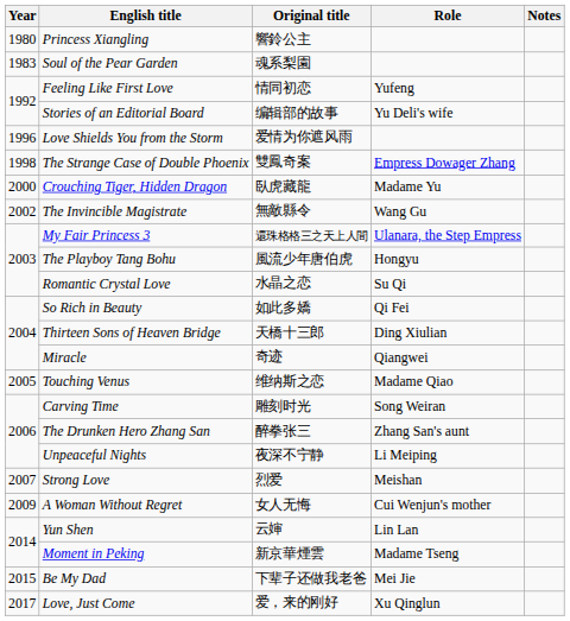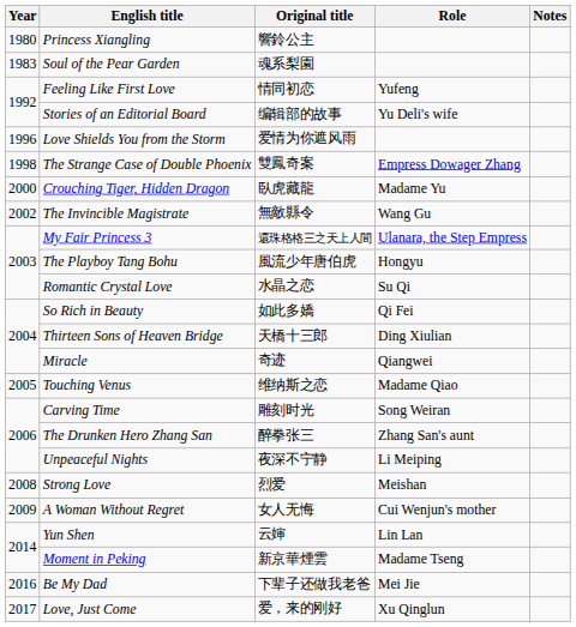 <table class="wikitable sortable">
 <tr>
 <th>Year</th>
 <th>English title</th>
 <th>Original title</th>
 <th>Role</th>
 <th class="unsortable">Notes</th>
 </tr>
 <tr>
 <td>1980</td>
 <td><em>Princess Xiangling</em></td>
 <td>響鈴公主</td>
 <td></td>
 <td></td>
 </tr>
 <tr>
 <td>1983</td>
 <td><em>Soul of the Pear Garden</em></td>
 <td>魂系梨園</td>
 <td></td>
 <td></td>
 </tr>
 <tr>
 <td rowspan=2>1992</td>
 <td><em>Feeling Like First Love</em></td>
 <td>情同初恋</td>
 <td>Yufeng</td>
 <td></td>
 </tr>
 <tr>
 <td><em>Stories of an Editorial Board</em></td>
 <td>编辑部的故事</td>
 <td>Yu Deli's wife</td>
 <td></td>
 </tr>
 <tr>
 <td>1996</td>
 <td><em>Love Shields You from the Storm</em></td>
 <td>爱情为你遮风雨</td>
 <td></td>
 <td></td>
 </tr>
 <tr>
 <td>1998</td>
 <td><em>The Strange Case of Double Phoenix</em></td>
 <td>雙鳳奇案</td>
 <td><a href='#'>Empress Dowager Zhang</a></td>
 <td></td>
 </tr>
 <tr>
 <td>2000</td>
 <td><em><a href='#'>Crouching Tiger, Hidden Dragon</a></em></td>
 <td>臥虎藏龍</td>
 <td>Madame Yu</td>
 <td></td>
 </tr>
 <tr>
 <td>2002</td>
 <td><em>The Invincible Magistrate</em></td>
 <td>無敵縣令</td>
 <td>Wang Gu</td>
 <td></td>
 </tr>
 <tr>
 <td rowspan=3>2003</td>
 <td><em><a href='#'>My Fair Princess 3</a></em></td>
 <td><small>還珠格格三之天上人間</small></td>
 <td><a href='#'>Ulanara, the Step Empress</a></td>
 <td></td>
 </tr>
 <tr>
 <td><em>The Playboy Tang Bohu</em></td>
 <td>風流少年唐伯虎</td>
 <td>Hongyu</td>
 <td></td>
 </tr>
 <tr>
 <td><em>Romantic Crystal Love</em></td>
 <td>水晶之恋</td>
 <td>Su Qi</td>
 <td></td>
 </tr>
 <tr>
 <td rowspan=3>2004</td>
 <td><em>So Rich in Beauty</em></td>
 <td>如此多嬌</td>
 <td>Qi Fei</td>
 <td></td>
 </tr>
 <tr>
 <td><em>Thirteen Sons of Heaven Bridge</em></td>
 <td>天橋十三郎</td>
 <td>Ding Xiulian</td>
 <td></td>
 </tr>
 <tr>
 <td><em>Miracle</em></td>
 <td>奇迹</td>
 <td>Qiangwei</td>
 <td></td>
 </tr>
 <tr>
 <td>2005</td>
 <td><em>Touching Venus</em></td>
 <td>维纳斯之恋</td>
 <td>Madame Qiao</td>
 <td></td>
 </tr>
 <tr>
 <td rowspan=3>2006</td>
 <td><em>Carving Time</em></td>
 <td>雕刻时光</td>
 <td>Song Weiran</td>
 <td></td>
 </tr>
 <tr>
 <td><em>The Drunken Hero Zhang San</em></td>
 <td>醉拳张三</td>
 <td>Zhang San's aunt</td>
 <td></td>
 </tr>
 <tr>
 <td><em>Unpeaceful Nights</em></td>
 <td>夜深不宁静</td>
 <td>Li Meiping</td>
 <td></td>
 </tr>
 <tr>
-<td>2007</td>
+<td>2008</td>
 <td><em>Strong Love</em></td>
 <td>烈爱</td>
 <td>Meishan</td>
 <td></td>
 </tr>
 <tr>
 <td>2009</td>
 <td><em>A Woman Without Regret</em></td>
 <td>女人无悔</td>
 <td>Cui Wenjun's mother</td>
 <td></td>
 </tr>
 <tr>
 <td rowspan=2>2014</td>
 <td><em>Yun Shen</em></td>
 <td>云婶</td>
 <td>Lin Lan</td>
 <td></td>
 </tr>
 <tr>
 <td><em><a href='#'>Moment in Peking</a></em></td>
 <td>新京華煙雲</td>
 <td>Madame Tseng</td>
 <td></td>
 </tr>
 <tr>
-<td>2015</td>
+<td>2016</td>
 <td><em>Be My Dad</em></td>
 <td>下辈子还做我老爸</td>
 <td>Mei Jie</td>
 <td></td>
 </tr>
 <tr>
 <td>2017</td>
 <td><em>Love, Just Come</em></td>
 <td>爱，来的刚好</td>
 <td>Xu Qinglun</td>
 <td></td>
 </tr>
 </table>
